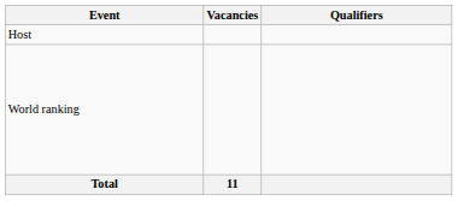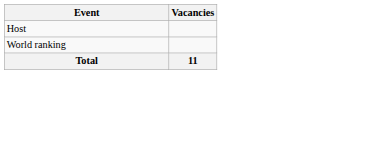 <table class="wikitable" style="text-align:left; font-size:100%">
 <tr>
 <th width=250>Event</th>
 <th width=50>Vacancies</th>
-<th width=240>Qualifiers</th>
 </tr>
 <tr>
 <td>Host</td>
-<td></td>
 <td></td>
 </tr>
 <tr>
 <td>World ranking</td>
 <td></td>
-<td><br><br><br><br><br><br><br><br><br></td>
 </tr>
 <tr>
 <th>Total</th>
 <th>11</th>
-<th></th>
 </tr>
 </table>
